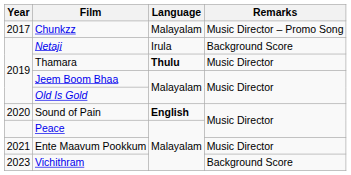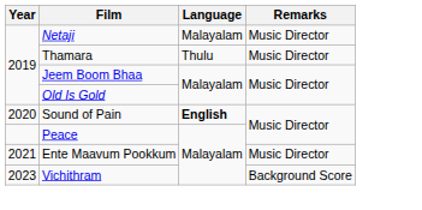 <table class="wikitable sortable" style="font-size: 95%;">
 <tr>
 <th>Year</th>
 <th scope="col" class="unsortable">Film</th>
 <th scope="col" class="unsortable">Language</th>
 <th scope="col" class="unsortable">Remarks</th>
 </tr>
 <tr>
-<td>2017</td>
-<td><a href='#'>Chunkzz</a></td>
-<td>Malayalam</td>
-<td>Music Director – Promo Song</td>
-</tr>
-<tr>
 <td rowspan="4">2019</td>
 <td><em><a href='#'>Netaji</a></em></td>
-<td>Irula</td>
-<td>Background Score</td>
+<td>Malayalam</td>
+<td>Music Director</td>
 </tr>
 <tr>
 <td>Thamara</td>
-<td><strong>Thulu</strong></td>
+<td>Thulu</td>
 <td>Music Director</td>
 </tr>
 <tr>
 <td><a href='#'>Jeem Boom Bhaa</a></td>
 <td rowspan="2">Malayalam</td>
 <td rowspan="2">Music Director</td>
 </tr>
 <tr>
 <td><em><a href='#'>Old Is Gold</a></em></td>
 </tr>
 <tr>
 <td>2020</td>
 <td>Sound of Pain</td>
 <td><strong>English</strong></td>
 <td rowspan="2">Music Director</td>
 </tr>
 <tr>
 <td></td>
 <td><a href='#'>Peace</a></td>
 <td rowspan="3">Malayalam</td>
 </tr>
 <tr>
 <td>2021</td>
 <td>Ente Maavum Pookkum</td>
 <td>Music Director</td>
 </tr>
 <tr>
 <td>2023</td>
 <td><a href='#'>Vichithram</a></td>
 <td>Background Score</td>
 </tr>
 </table>
